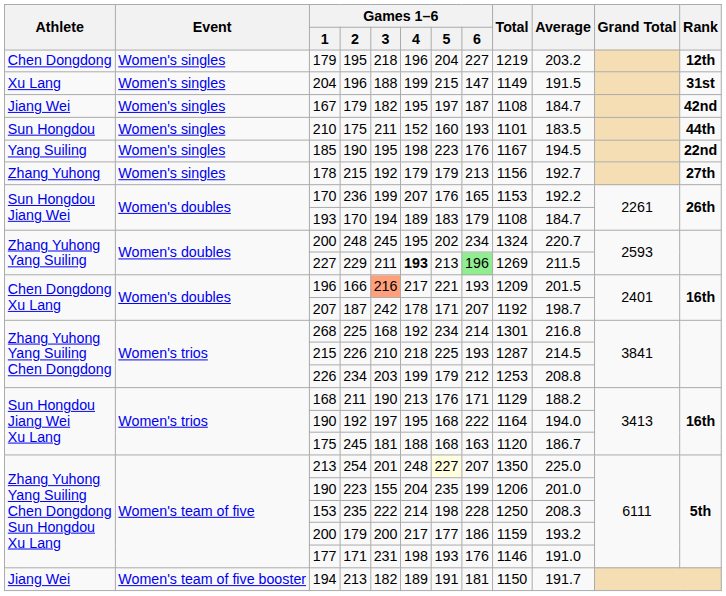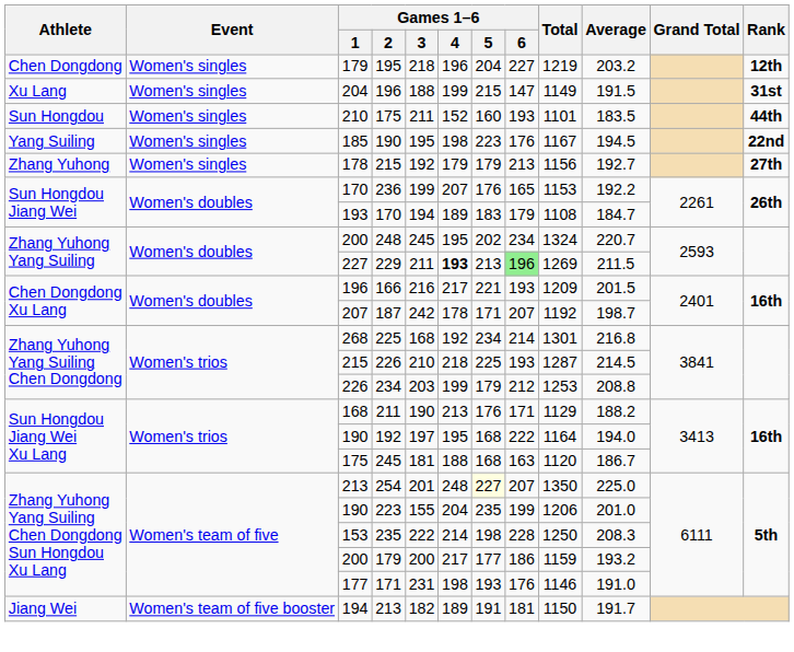 <table class="wikitable" style="font-size:90%;">
 <tr>
 <th rowspan=2>Athlete</th>
 <th rowspan=2>Event</th>
 <th colspan=6>Games 1–6</th>
 <th rowspan=2>Total</th>
 <th rowspan=2>Average</th>
 <th rowspan=2>Grand Total</th>
 <th rowspan=2>Rank</th>
 </tr>
 <tr>
 <th>1</th>
 <th>2</th>
 <th>3</th>
 <th>4</th>
 <th>5</th>
 <th>6</th>
 </tr>
 <tr>
 <td><a href='#'>Chen Dongdong</a></td>
 <td><a href='#'>Women's singles</a></td>
 <td align=center>179</td>
 <td align=center>195</td>
 <td align=center>218</td>
 <td align=center>196</td>
 <td align=center>204</td>
 <td align=center>227</td>
 <td align=center>1219</td>
 <td align=center>203.2</td>
 <td style="text-align:center; background:wheat;"></td>
 <td align=center><strong>12th</strong></td>
 </tr>
 <tr>
 <td><a href='#'>Xu Lang</a></td>
 <td><a href='#'>Women's singles</a></td>
 <td align=center>204</td>
 <td align=center>196</td>
 <td align=center>188</td>
 <td align=center>199</td>
 <td align=center>215</td>
 <td align=center>147</td>
 <td align=center>1149</td>
 <td align=center>191.5</td>
 <td style="text-align:center; background:wheat;"></td>
 <td align=center><strong>31st</strong></td>
-</tr>
-<tr>
-<td><a href='#'>Jiang Wei</a></td>
-<td><a href='#'>Women's singles</a></td>
-<td align=center>167</td>
-<td align=center>179</td>
-<td align=center>182</td>
-<td align=center>195</td>
-<td align=center>197</td>
-<td align=center>187</td>
-<td align=center>1108</td>
-<td align=center>184.7</td>
-<td style="text-align:center; background:wheat;"></td>
-<td align=center><strong>42nd</strong></td>
 </tr>
 <tr>
 <td><a href='#'>Sun Hongdou</a></td>
 <td><a href='#'>Women's singles</a></td>
 <td align=center>210</td>
 <td align=center>175</td>
 <td align=center>211</td>
 <td align=center>152</td>
 <td align=center>160</td>
 <td align=center>193</td>
 <td align=center>1101</td>
 <td align=center>183.5</td>
 <td style="text-align:center; background:wheat;"></td>
 <td align=center><strong>44th</strong></td>
 </tr>
 <tr>
 <td><a href='#'>Yang Suiling</a></td>
 <td><a href='#'>Women's singles</a></td>
 <td align=center>185</td>
 <td align=center>190</td>
 <td align=center>195</td>
 <td align=center>198</td>
 <td align=center>223</td>
 <td align=center>176</td>
 <td align=center>1167</td>
 <td align=center>194.5</td>
 <td style="text-align:center; background:wheat;"></td>
 <td align=center><strong>22nd</strong></td>
 </tr>
 <tr>
 <td><a href='#'>Zhang Yuhong</a></td>
 <td><a href='#'>Women's singles</a></td>
 <td align=center>178</td>
 <td align=center>215</td>
 <td align=center>192</td>
 <td align=center>179</td>
 <td align=center>179</td>
 <td align=center>213</td>
 <td align=center>1156</td>
 <td align=center>192.7</td>
 <td style="text-align:center; background:wheat;"></td>
 <td align=center><strong>27th</strong></td>
 </tr>
 <tr>
 <td rowspan=2><a href='#'>Sun Hongdou</a><br><a href='#'>Jiang Wei</a></td>
 <td rowspan=2><a href='#'>Women's doubles</a></td>
 <td align=center>170</td>
 <td align=center>236</td>
 <td align=center>199</td>
 <td align=center>207</td>
 <td align=center>176</td>
 <td align=center>165</td>
 <td align=center>1153</td>
 <td align=center>192.2</td>
 <td style="text-align:center;" rowspan="2">2261</td>
 <td style="text-align:center;" rowspan="2"><strong>26th</strong></td>
 </tr>
 <tr>
 <td align=center>193</td>
 <td align=center>170</td>
 <td align=center>194</td>
 <td align=center>189</td>
 <td align=center>183</td>
 <td align=center>179</td>
 <td align=center>1108</td>
 <td align=center>184.7</td>
 </tr>
 <tr>
 <td rowspan=2><a href='#'>Zhang Yuhong</a><br><a href='#'>Yang Suiling</a></td>
 <td rowspan=2><a href='#'>Women's doubles</a></td>
 <td align=center>200</td>
 <td align=center>248</td>
 <td align=center>245</td>
 <td align=center>195</td>
 <td align=center>202</td>
 <td align=center>234</td>
 <td align=center>1324</td>
 <td align=center>220.7</td>
 <td style="text-align:center;" rowspan="2">2593</td>
 <td style="text-align:center;" rowspan="2"></td>
 </tr>
 <tr>
 <td align=center>227</td>
 <td align=center>229</td>
 <td align=center>211</td>
 <td align=center><strong>193</strong></td>
 <td align=center>213</td>
 <td align=center style="background: lightgreen;">196</td>
 <td align=center>1269</td>
 <td align=center>211.5</td>
 </tr>
 <tr>
 <td rowspan=2><a href='#'>Chen Dongdong</a><br><a href='#'>Xu Lang</a></td>
 <td rowspan=2><a href='#'>Women's doubles</a></td>
 <td align=center>196</td>
 <td align=center>166</td>
-<td align=center style="background: lightsalmon;">216</td>
+<td align=center>216</td>
 <td align=center>217</td>
 <td align=center>221</td>
 <td align=center>193</td>
 <td align=center>1209</td>
 <td align=center>201.5</td>
 <td style="text-align:center;" rowspan="2">2401</td>
 <td style="text-align:center;" rowspan="2"><strong>16th</strong></td>
 </tr>
 <tr>
 <td align=center>207</td>
 <td align=center>187</td>
 <td align=center>242</td>
 <td align=center>178</td>
 <td align=center>171</td>
 <td align=center>207</td>
 <td align=center>1192</td>
 <td align=center>198.7</td>
 </tr>
 <tr>
 <td rowspan=3><a href='#'>Zhang Yuhong</a><br><a href='#'>Yang Suiling</a><br><a href='#'>Chen Dongdong</a></td>
 <td rowspan=3><a href='#'>Women's trios</a></td>
 <td align=center>268</td>
 <td align=center>225</td>
 <td align=center>168</td>
 <td align=center>192</td>
 <td align=center>234</td>
 <td align=center>214</td>
 <td align=center>1301</td>
 <td align=center>216.8</td>
 <td style="text-align:center;" rowspan="3">3841</td>
 <td style="text-align:center;" rowspan="3"></td>
 </tr>
 <tr>
 <td align=center>215</td>
 <td align=center>226</td>
 <td align=center>210</td>
 <td align=center>218</td>
 <td align=center>225</td>
 <td align=center>193</td>
 <td align=center>1287</td>
 <td align=center>214.5</td>
 </tr>
 <tr>
 <td align=center>226</td>
 <td align=center>234</td>
 <td align=center>203</td>
 <td align=center>199</td>
 <td align=center>179</td>
 <td align=center>212</td>
 <td align=center>1253</td>
 <td align=center>208.8</td>
 </tr>
 <tr>
 <td rowspan=3><a href='#'>Sun Hongdou</a><br><a href='#'>Jiang Wei</a><br><a href='#'>Xu Lang</a></td>
 <td rowspan=3><a href='#'>Women's trios</a></td>
 <td align=center>168</td>
 <td align=center>211</td>
 <td align=center>190</td>
 <td align=center>213</td>
 <td align=center>176</td>
 <td align=center>171</td>
 <td align=center>1129</td>
 <td align=center>188.2</td>
 <td style="text-align:center;" rowspan="3">3413</td>
 <td style="text-align:center;" rowspan="3"><strong>16th</strong></td>
 </tr>
 <tr>
 <td align=center>190</td>
 <td align=center>192</td>
 <td align=center>197</td>
 <td align=center>195</td>
 <td align=center>168</td>
 <td align=center>222</td>
 <td align=center>1164</td>
 <td align=center>194.0</td>
 </tr>
 <tr>
 <td align=center>175</td>
 <td align=center>245</td>
 <td align=center>181</td>
 <td align=center>188</td>
 <td align=center>168</td>
 <td align=center>163</td>
 <td align=center>1120</td>
 <td align=center>186.7</td>
 </tr>
 <tr>
 <td rowspan=5><a href='#'>Zhang Yuhong</a><br><a href='#'>Yang Suiling</a><br><a href='#'>Chen Dongdong</a><br><a href='#'>Sun Hongdou</a><br><a href='#'>Xu Lang</a></td>
 <td rowspan=5><a href='#'>Women's team of five</a></td>
 <td align=center>213</td>
 <td align=center>254</td>
 <td align=center>201</td>
 <td align=center>248</td>
 <td align=center style="background: lightyellow;">227</td>
 <td align=center>207</td>
 <td align=center>1350</td>
 <td align=center>225.0</td>
 <td style="text-align:center;" rowspan="5">6111</td>
 <td style="text-align:center;" rowspan="5"><strong>5th</strong></td>
 </tr>
 <tr>
 <td align=center>190</td>
 <td align=center>223</td>
 <td align=center>155</td>
 <td align=center>204</td>
 <td align=center>235</td>
 <td align=center>199</td>
 <td align=center>1206</td>
 <td align=center>201.0</td>
 </tr>
 <tr>
 <td align=center>153</td>
 <td align=center>235</td>
 <td align=center>222</td>
 <td align=center>214</td>
 <td align=center>198</td>
 <td align=center>228</td>
 <td align=center>1250</td>
 <td align=center>208.3</td>
 </tr>
 <tr>
 <td align=center>200</td>
 <td align=center>179</td>
 <td align=center>200</td>
 <td align=center>217</td>
 <td align=center>177</td>
 <td align=center>186</td>
 <td align=center>1159</td>
 <td align=center>193.2</td>
 </tr>
 <tr>
 <td align=center>177</td>
 <td align=center>171</td>
 <td align=center>231</td>
 <td align=center>198</td>
 <td align=center>193</td>
 <td align=center>176</td>
 <td align=center>1146</td>
 <td align=center>191.0</td>
 </tr>
 <tr>
 <td><a href='#'>Jiang Wei</a></td>
 <td><a href='#'>Women's team of five booster</a></td>
 <td align=center>194</td>
 <td align=center>213</td>
 <td align=center>182</td>
 <td align=center>189</td>
 <td align=center>191</td>
 <td align=center>181</td>
 <td align=center>1150</td>
 <td align=center>191.7</td>
 <td style="text-align:center; background:wheat;" colspan="2"></td>
 </tr>
 </table>
